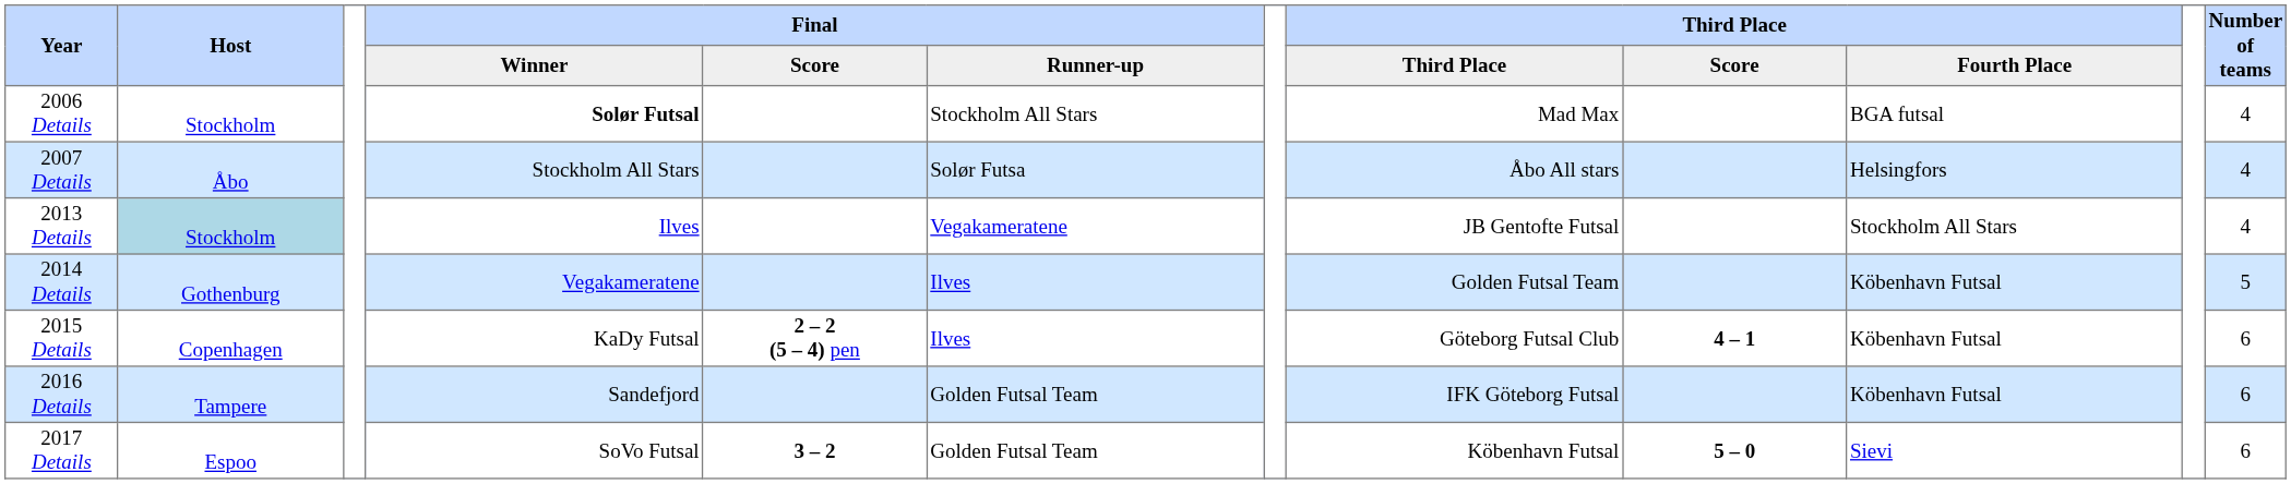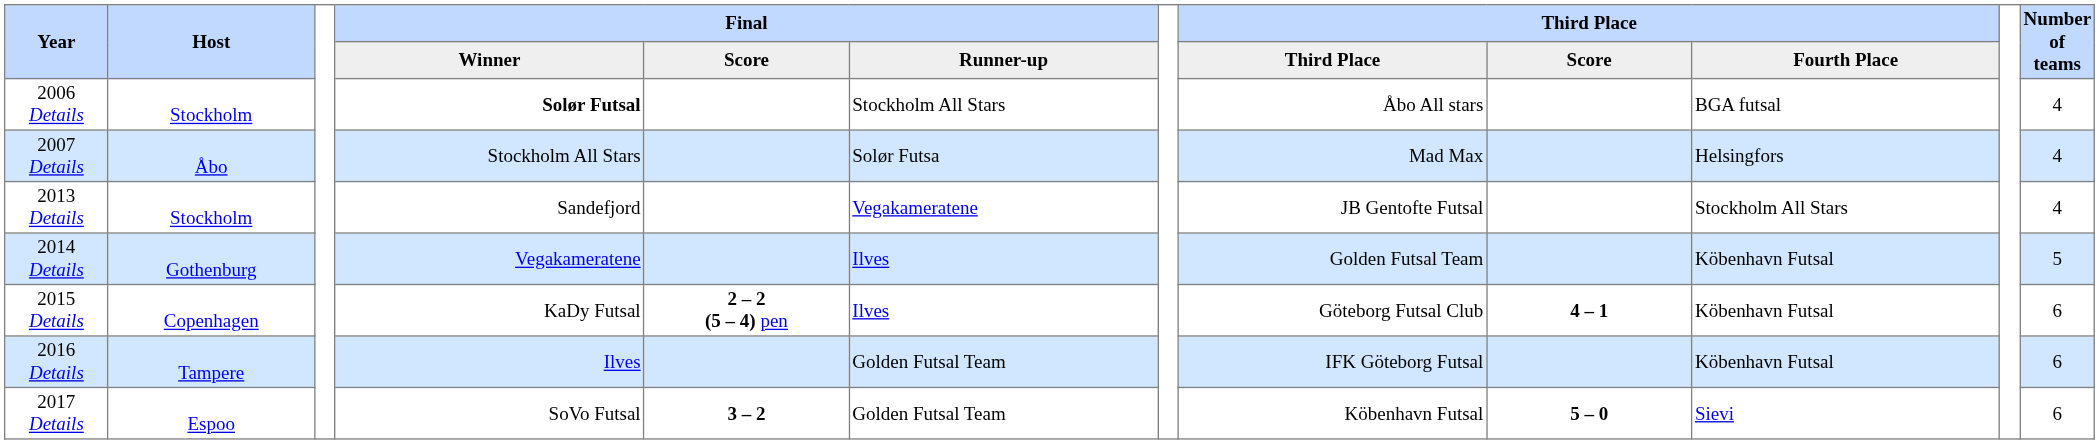 <table border=1 style="border-collapse:collapse; font-size:90%; text-align:center; width:100%" cellpadding=2 cellspacing=0>
 <tr style="background:#c1d8ff;">
 <th rowspan="2" style="width:5%;">Year</th>
 <th rowspan="2" style="width:10%;">Host</th>
 <th rowspan="10" style="width:1%; background:#fff;"></th>
 <th colspan=3>Final</th>
 <th rowspan="10" style="width:1%; background:#fff;"></th>
 <th colspan=3>Third Place</th>
 <th rowspan="10" style="width:1%; background:#fff;"></th>
 <th rowspan="2" style="width:10%;">Number of teams</th>
 </tr>
 <tr style="background:#efefef;">
 <th width=15%>Winner</th>
 <th width=10%>Score</th>
 <th width=15%>Runner-up</th>
 <th width=15%>Third Place</th>
 <th width=10%>Score</th>
 <th width=15%>Fourth Place</th>
 </tr>
 <tr>
 <td>2006 <br><em><a href='#'>Details</a></em></td>
 <td> <br> <a href='#'>Stockholm</a></td>
 <td align=right><strong>Solør Futsal </strong></td>
 <td></td>
 <td align=left> Stockholm All Stars</td>
-<td align=right>Mad Max </td>
+<td align=right>Åbo All stars </td>
 <td></td>
 <td align=left> BGA futsal</td>
 <td>4</td>
 </tr>
 <tr style="background:#d0e7ff;">
 <td>2007 <br> <em><a href='#'>Details</a></em></td>
 <td> <br> <a href='#'>Åbo</a></td>
 <td align=right>Stockholm All Stars </td>
 <td></td>
 <td align=left> Solør Futsa</td>
-<td align=right>Åbo All stars </td>
+<td align=right>Mad Max </td>
 <td></td>
 <td align=left> Helsingfors</td>
 <td>4</td>
 </tr>
 <tr>
 <td>2013<br><em><a href='#'>Details</a></em></td>
-<td style="background: lightblue;"> <br> <a href='#'>Stockholm</a></td>
-<td align=right><a href='#'>Ilves</a> </td>
+<td> <br> <a href='#'>Stockholm</a></td>
+<td align=right>Sandefjord </td>
 <td></td>
 <td align=left> <a href='#'>Vegakameratene</a></td>
 <td align=right>JB Gentofte Futsal </td>
 <td></td>
 <td align=left> Stockholm All Stars</td>
 <td>4</td>
 </tr>
 <tr style="background:#d0e7ff;">
 <td>2014<br><em><a href='#'>Details</a></em></td>
 <td> <br>  <a href='#'>Gothenburg</a></td>
 <td align=right><a href='#'>Vegakameratene</a> </td>
 <td></td>
 <td align=left> <a href='#'>Ilves</a></td>
 <td align=right>Golden Futsal Team </td>
 <td></td>
 <td align=left> Köbenhavn Futsal</td>
 <td>5</td>
 </tr>
 <tr>
 <td>2015<br><em><a href='#'>Details</a></em></td>
 <td> <br> <a href='#'>Copenhagen</a></td>
 <td align=right>KaDy Futsal </td>
 <td><strong>2 – 2</strong> <br> <strong>(5 – 4)</strong> <a href='#'>pen</a></td>
 <td align=left> <a href='#'>Ilves</a></td>
 <td align=right>Göteborg Futsal Club </td>
 <td><strong>4 – 1</strong></td>
 <td align=left> Köbenhavn Futsal</td>
 <td>6</td>
 </tr>
 <tr style="background:#d0e7ff;">
 <td>2016<br><em><a href='#'>Details</a></em></td>
 <td> <br> <a href='#'>Tampere</a></td>
-<td align=right>Sandefjord </td>
+<td align=right><a href='#'>Ilves</a> </td>
 <td></td>
 <td align=left> Golden Futsal Team</td>
 <td align=right>IFK Göteborg Futsal </td>
 <td></td>
 <td align=left> Köbenhavn Futsal</td>
 <td>6</td>
 </tr>
 <tr>
 <td>2017<br><em><a href='#'>Details</a></em></td>
 <td> <br> <a href='#'>Espoo</a></td>
 <td align=right>SoVo Futsal </td>
 <td><strong>3 – 2</strong></td>
 <td align=left> Golden Futsal Team</td>
 <td align=right>Köbenhavn Futsal </td>
 <td><strong>5 – 0</strong></td>
 <td align=left> <a href='#'>Sievi</a></td>
 <td>6</td>
 </tr>
 </table>
